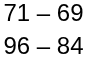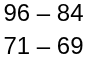 <table style="text-align:center">
 <tr>
 <th width=200></th>
 <th width=100></th>
 <th width=200></th>
 </tr>
 <tr>
 <td align=right></td>
-<td>71 – 69</td>
+<td>96 – 84</td>
 <td align=left></td>
 </tr>
 <tr>
 <td align=right></td>
-<td>96 – 84</td>
+<td>71 – 69</td>
 <td align=left></td>
 </tr>
 </table>
